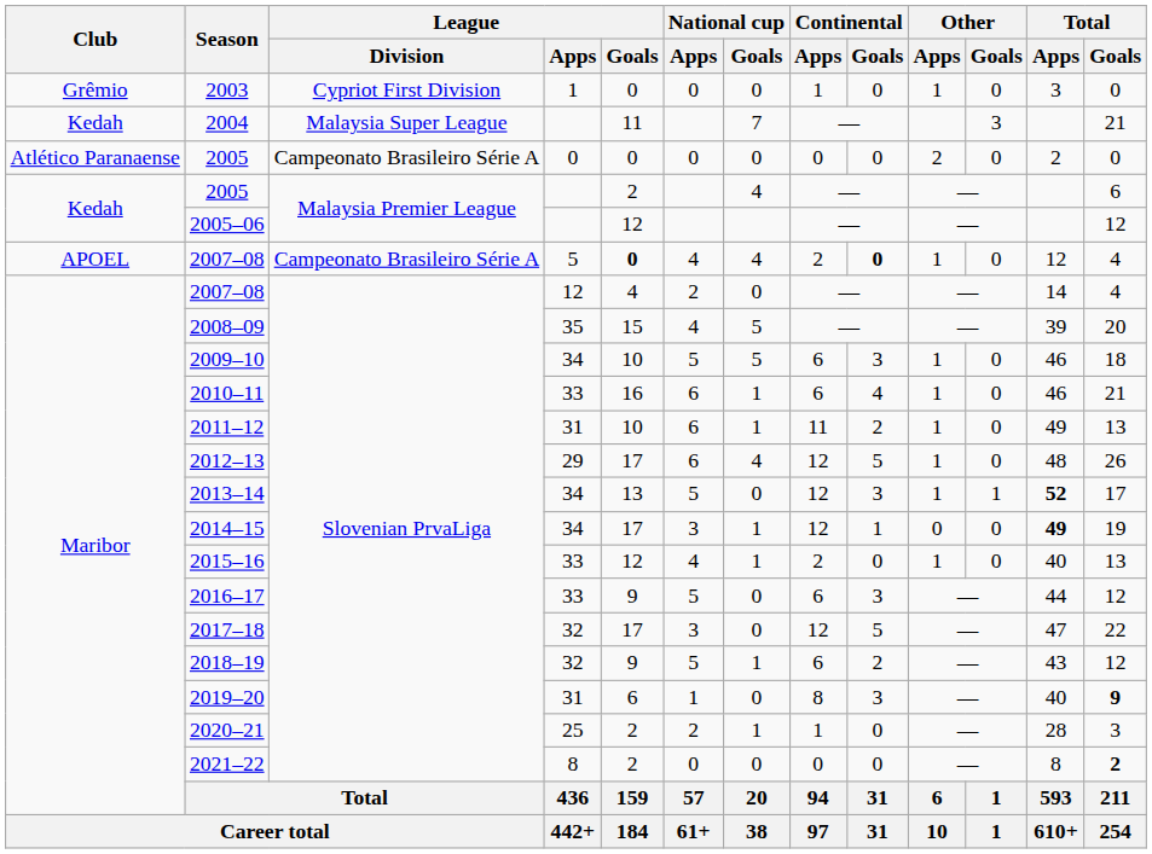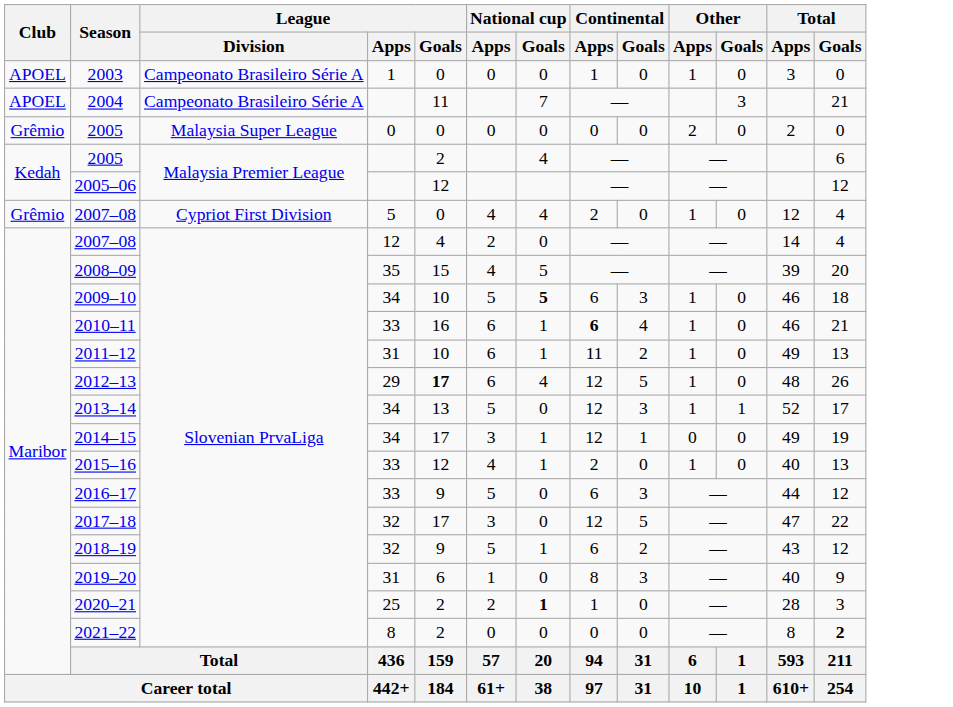 <table class=wikitable style=text-align:center>
 <tr>
 <th rowspan=2>Club</th>
 <th rowspan=2>Season</th>
 <th colspan=3>League</th>
 <th colspan=2>National cup</th>
 <th colspan=2>Continental</th>
 <th colspan=2>Other</th>
 <th colspan=2>Total</th>
 </tr>
 <tr>
 <th>Division</th>
 <th>Apps</th>
 <th>Goals</th>
 <th>Apps</th>
 <th>Goals</th>
 <th>Apps</th>
 <th>Goals</th>
 <th>Apps</th>
 <th>Goals</th>
 <th>Apps</th>
 <th>Goals</th>
 </tr>
 <tr>
-<td><a href='#'>Grêmio</a></td>
+<td><a href='#'>APOEL</a></td>
 <td><a href='#'>2003</a></td>
-<td><a href='#'>Cypriot First Division</a></td>
+<td><a href='#'>Campeonato Brasileiro Série A</a></td>
 <td>1</td>
 <td>0</td>
 <td>0</td>
 <td>0</td>
 <td>1</td>
 <td>0</td>
 <td>1</td>
 <td>0</td>
 <td>3</td>
 <td>0</td>
 </tr>
 <tr>
-<td><a href='#'>Kedah</a></td>
+<td><a href='#'>APOEL</a></td>
 <td><a href='#'>2004</a></td>
-<td><a href='#'>Malaysia Super League</a></td>
+<td><a href='#'>Campeonato Brasileiro Série A</a></td>
 <td></td>
 <td>11</td>
 <td></td>
 <td>7</td>
 <td colspan="2">—</td>
 <td></td>
 <td>3</td>
 <td></td>
 <td>21</td>
 </tr>
 <tr>
-<td><a href='#'>Atlético Paranaense</a></td>
+<td><a href='#'>Grêmio</a></td>
 <td><a href='#'>2005</a></td>
-<td>Campeonato Brasileiro Série A</td>
+<td><a href='#'>Malaysia Super League</a></td>
 <td>0</td>
 <td>0</td>
 <td>0</td>
 <td>0</td>
 <td>0</td>
 <td>0</td>
 <td>2</td>
 <td>0</td>
 <td>2</td>
 <td>0</td>
 </tr>
 <tr>
 <td rowspan="2"><a href='#'>Kedah</a></td>
 <td><a href='#'>2005</a></td>
 <td rowspan="2"><a href='#'>Malaysia Premier League</a></td>
 <td></td>
 <td>2</td>
 <td></td>
 <td>4</td>
 <td colspan="2">—</td>
 <td colspan="2">—</td>
 <td></td>
 <td>6</td>
 </tr>
 <tr>
 <td><a href='#'>2005–06</a></td>
 <td></td>
 <td>12</td>
 <td></td>
 <td></td>
 <td colspan="2">—</td>
 <td colspan="2">—</td>
 <td></td>
 <td>12</td>
 </tr>
 <tr>
-<td><a href='#'>APOEL</a></td>
+<td><a href='#'>Grêmio</a></td>
 <td><a href='#'>2007–08</a></td>
-<td><a href='#'>Campeonato Brasileiro Série A</a></td>
+<td><a href='#'>Cypriot First Division</a></td>
 <td>5</td>
-<td><strong>0</strong></td>
+<td>0</td>
 <td>4</td>
 <td>4</td>
 <td>2</td>
-<td><strong>0</strong></td>
+<td>0</td>
 <td>1</td>
 <td>0</td>
 <td>12</td>
 <td>4</td>
 </tr>
 <tr>
 <td rowspan="16"><a href='#'>Maribor</a></td>
 <td><a href='#'>2007–08</a></td>
 <td rowspan="15"><a href='#'>Slovenian PrvaLiga</a></td>
 <td>12</td>
 <td>4</td>
 <td>2</td>
 <td>0</td>
 <td colspan="2">—</td>
 <td colspan="2">—</td>
 <td>14</td>
 <td>4</td>
 </tr>
 <tr>
 <td><a href='#'>2008–09</a></td>
 <td>35</td>
 <td>15</td>
 <td>4</td>
 <td>5</td>
 <td colspan="2">—</td>
 <td colspan="2">—</td>
 <td>39</td>
 <td>20</td>
 </tr>
 <tr>
 <td><a href='#'>2009–10</a></td>
 <td>34</td>
 <td>10</td>
 <td>5</td>
-<td>5</td>
+<td><strong>5</strong></td>
 <td>6</td>
 <td>3</td>
 <td>1</td>
 <td>0</td>
 <td>46</td>
 <td>18</td>
 </tr>
 <tr>
 <td><a href='#'>2010–11</a></td>
 <td>33</td>
 <td>16</td>
 <td>6</td>
 <td>1</td>
-<td>6</td>
+<td><strong>6</strong></td>
 <td>4</td>
 <td>1</td>
 <td>0</td>
 <td>46</td>
 <td>21</td>
 </tr>
 <tr>
 <td><a href='#'>2011–12</a></td>
 <td>31</td>
 <td>10</td>
 <td>6</td>
 <td>1</td>
 <td>11</td>
 <td>2</td>
 <td>1</td>
 <td>0</td>
 <td>49</td>
 <td>13</td>
 </tr>
 <tr>
 <td><a href='#'>2012–13</a></td>
 <td>29</td>
-<td>17</td>
+<td><strong>17</strong></td>
 <td>6</td>
 <td>4</td>
 <td>12</td>
 <td>5</td>
 <td>1</td>
 <td>0</td>
 <td>48</td>
 <td>26</td>
 </tr>
 <tr>
 <td><a href='#'>2013–14</a></td>
 <td>34</td>
 <td>13</td>
 <td>5</td>
 <td>0</td>
 <td>12</td>
 <td>3</td>
 <td>1</td>
 <td>1</td>
-<td><strong>52</strong></td>
+<td>52</td>
 <td>17</td>
 </tr>
 <tr>
 <td><a href='#'>2014–15</a></td>
 <td>34</td>
 <td>17</td>
 <td>3</td>
 <td>1</td>
 <td>12</td>
 <td>1</td>
 <td>0</td>
 <td>0</td>
-<td><strong>49</strong></td>
+<td>49</td>
 <td>19</td>
 </tr>
 <tr>
 <td><a href='#'>2015–16</a></td>
 <td>33</td>
 <td>12</td>
 <td>4</td>
 <td>1</td>
 <td>2</td>
 <td>0</td>
 <td>1</td>
 <td>0</td>
 <td>40</td>
 <td>13</td>
 </tr>
 <tr>
 <td><a href='#'>2016–17</a></td>
 <td>33</td>
 <td>9</td>
 <td>5</td>
 <td>0</td>
 <td>6</td>
 <td>3</td>
 <td colspan="2">—</td>
 <td>44</td>
 <td>12</td>
 </tr>
 <tr>
 <td><a href='#'>2017–18</a></td>
 <td>32</td>
 <td>17</td>
 <td>3</td>
 <td>0</td>
 <td>12</td>
 <td>5</td>
 <td colspan="2">—</td>
 <td>47</td>
 <td>22</td>
 </tr>
 <tr>
 <td><a href='#'>2018–19</a></td>
 <td>32</td>
 <td>9</td>
 <td>5</td>
 <td>1</td>
 <td>6</td>
 <td>2</td>
 <td colspan="2">—</td>
 <td>43</td>
 <td>12</td>
 </tr>
 <tr>
 <td><a href='#'>2019–20</a></td>
 <td>31</td>
 <td>6</td>
 <td>1</td>
 <td>0</td>
 <td>8</td>
 <td>3</td>
 <td colspan="2">—</td>
 <td>40</td>
-<td><strong>9</strong></td>
+<td>9</td>
 </tr>
 <tr>
 <td><a href='#'>2020–21</a></td>
 <td>25</td>
 <td>2</td>
 <td>2</td>
-<td>1</td>
+<td><strong>1</strong></td>
 <td>1</td>
 <td>0</td>
 <td colspan="2">—</td>
 <td>28</td>
 <td>3</td>
 </tr>
 <tr>
 <td><a href='#'>2021–22</a></td>
 <td>8</td>
 <td>2</td>
 <td>0</td>
 <td>0</td>
 <td>0</td>
 <td>0</td>
 <td colspan="2">—</td>
 <td>8</td>
 <td><strong>2</strong></td>
 </tr>
 <tr>
 <th colspan="2">Total</th>
 <th>436</th>
 <th>159</th>
 <th>57</th>
 <th>20</th>
 <th>94</th>
 <th>31</th>
 <th>6</th>
 <th>1</th>
 <th>593</th>
 <th>211</th>
 </tr>
 <tr>
 <th colspan="3">Career total</th>
 <th>442+</th>
 <th>184</th>
 <th>61+</th>
 <th>38</th>
 <th>97</th>
 <th>31</th>
 <th>10</th>
 <th>1</th>
 <th>610+</th>
 <th>254</th>
 </tr>
 </table>
